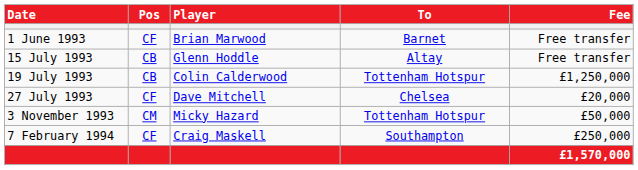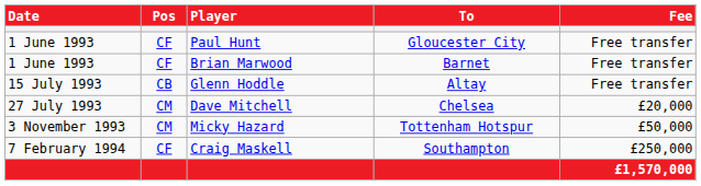 <table class="wikitable">
 <tr>
 <th style="background:#ED1C24; color:#ffffff; text-align:left; width:130px">Date</th>
 <th style="background:#ED1C24; color:#ffffff; text-align:center; width:40px">Pos</th>
 <th style="background:#ED1C24; color:#ffffff; text-align:left; width:180px">Player</th>
 <th style="background:#ED1C24; color:#ffffff; text-align:center; width:180px">To</th>
 <th style="background:#ED1C24; color:#ffffff; text-align:right; width:130px">Fee</th>
 </tr>
 <tr>
 <th></th>
 <th></th>
 <th></th>
 <th></th>
 <th></th>
 </tr>
 <tr>
 <td>1 June 1993</td>
 <td style="text-align:center;"><a href='#'>CF</a></td>
+<td><a href='#'>Paul Hunt</a></td>
+<td style="text-align:center;"><a href='#'>Gloucester City</a></td>
+<td style="text-align:right;">Free transfer</td>
+</tr>
+<tr>
+<td>1 June 1993</td>
+<td style="text-align:center;"><a href='#'>CF</a></td>
 <td><a href='#'>Brian Marwood</a></td>
 <td style="text-align:center;"><a href='#'>Barnet</a></td>
 <td style="text-align:right;">Free transfer</td>
 </tr>
 <tr>
 <td>15 July 1993</td>
 <td style="text-align:center;"><a href='#'>CB</a></td>
 <td><a href='#'>Glenn Hoddle</a></td>
 <td style="text-align:center;"> <a href='#'>Altay</a></td>
 <td style="text-align:right;">Free transfer</td>
 </tr>
 <tr>
-<td>19 July 1993</td>
-<td style="text-align:center;"><a href='#'>CB</a></td>
-<td> <a href='#'>Colin Calderwood</a></td>
-<td style="text-align:center;"><a href='#'>Tottenham Hotspur</a></td>
-<td style="text-align:right;">£1,250,000</td>
-</tr>
-<tr>
 <td>27 July 1993</td>
-<td style="text-align:center;"><a href='#'>CF</a></td>
+<td style="text-align:center;"><a href='#'>CM</a></td>
 <td> <a href='#'>Dave Mitchell</a></td>
 <td style="text-align:center;"><a href='#'>Chelsea</a></td>
 <td style="text-align:right;">£20,000</td>
 </tr>
 <tr>
 <td>3 November 1993</td>
 <td style="text-align:center;"><a href='#'>CM</a></td>
 <td><a href='#'>Micky Hazard</a></td>
 <td style="text-align:center;"><a href='#'>Tottenham Hotspur</a></td>
 <td style="text-align:right;">£50,000</td>
 </tr>
 <tr>
 <td>7 February 1994</td>
 <td style="text-align:center;"><a href='#'>CF</a></td>
 <td><a href='#'>Craig Maskell</a></td>
 <td style="text-align:center;"><a href='#'>Southampton</a></td>
 <td style="text-align:right;">£250,000</td>
 </tr>
 <tr>
 <th style="background:#ED1C24;"></th>
 <th style="background:#ED1C24;"></th>
 <th style="background:#ED1C24;"></th>
 <th style="background:#ED1C24;"></th>
 <th style="background:#ED1C24; color:#ffffff; text-align:right;"><strong>£1,570,000</strong></th>
 </tr>
 </table>
